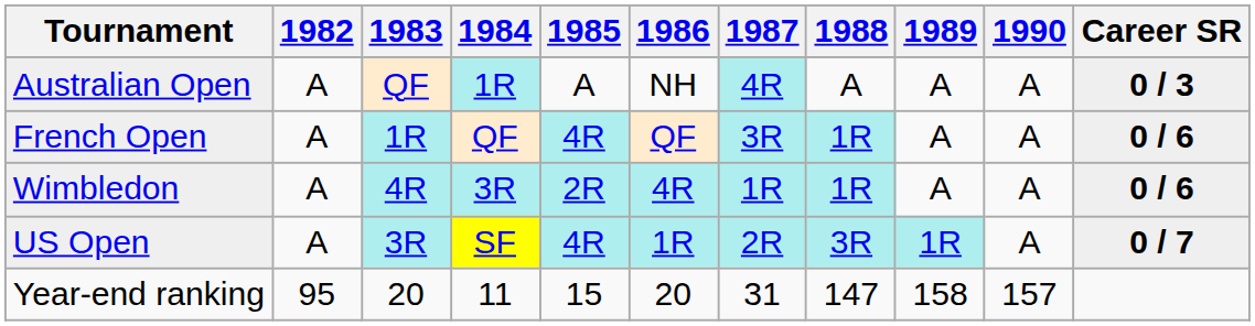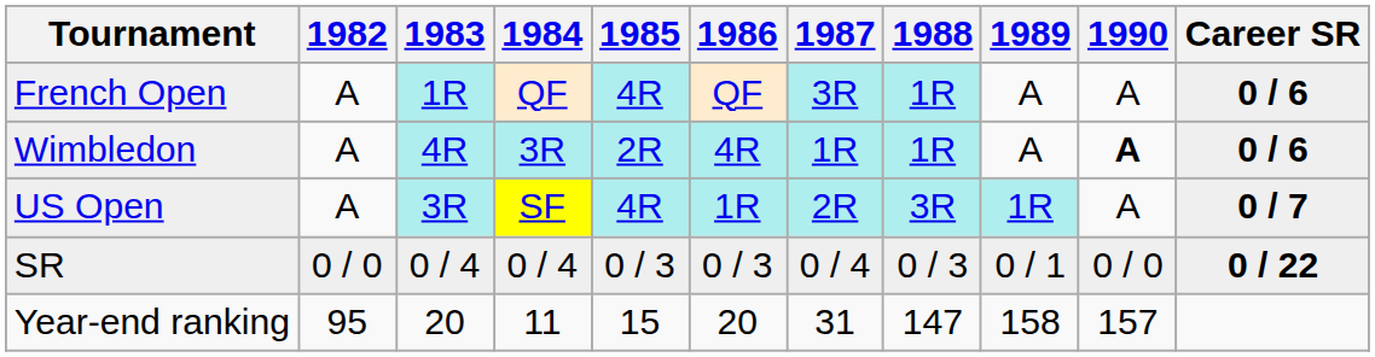 <table class="wikitable">
 <tr>
 <th>Tournament</th>
 <th><a href='#'>1982</a></th>
 <th><a href='#'>1983</a></th>
 <th><a href='#'>1984</a></th>
 <th><a href='#'>1985</a></th>
 <th><a href='#'>1986</a></th>
 <th><a href='#'>1987</a></th>
 <th><a href='#'>1988</a></th>
 <th><a href='#'>1989</a></th>
 <th><a href='#'>1990</a></th>
 <th>Career SR</th>
-</tr>
-<tr>
-<td style="background:#EFEFEF;"><a href='#'>Australian Open</a></td>
-<td align="center">A</td>
-<td align="center" style="background:#ffebcd;"><a href='#'>QF</a></td>
-<td align="center" style="background:#afeeee;"><a href='#'>1R</a></td>
-<td align="center">A</td>
-<td align="center">NH</td>
-<td align="center" style="background:#afeeee;"><a href='#'>4R</a></td>
-<td align="center">A</td>
-<td align="center">A</td>
-<td align="center">A</td>
-<td align="center" style="background:#EFEFEF;"><strong>0 / 3</strong></td>
 </tr>
 <tr>
 <td style="background:#EFEFEF;"><a href='#'>French Open</a></td>
 <td align="center">A</td>
 <td align="center" style="background:#afeeee;"><a href='#'>1R</a></td>
 <td align="center" style="background:#ffebcd;"><a href='#'>QF</a></td>
 <td align="center" style="background:#afeeee;"><a href='#'>4R</a></td>
 <td align="center" style="background:#ffebcd;"><a href='#'>QF</a></td>
 <td align="center" style="background:#afeeee;"><a href='#'>3R</a></td>
 <td align="center" style="background:#afeeee;"><a href='#'>1R</a></td>
 <td align="center">A</td>
 <td align="center">A</td>
 <td align="center" style="background:#EFEFEF;"><strong>0 / 6</strong></td>
 </tr>
 <tr>
 <td style="background:#EFEFEF;"><a href='#'>Wimbledon</a></td>
 <td align="center">A</td>
 <td align="center" style="background:#afeeee;"><a href='#'>4R</a></td>
 <td align="center" style="background:#afeeee;"><a href='#'>3R</a></td>
 <td align="center" style="background:#afeeee;"><a href='#'>2R</a></td>
 <td align="center" style="background:#afeeee;"><a href='#'>4R</a></td>
 <td align="center" style="background:#afeeee;"><a href='#'>1R</a></td>
 <td align="center" style="background:#afeeee;"><a href='#'>1R</a></td>
 <td align="center">A</td>
-<td align="center">A</td>
+<td align="center"><strong>A</strong></td>
 <td align="center" style="background:#EFEFEF;"><strong>0 / 6</strong></td>
 </tr>
 <tr>
 <td style="background:#EFEFEF;"><a href='#'>US Open</a></td>
 <td align="center">A</td>
 <td align="center" style="background:#afeeee;"><a href='#'>3R</a></td>
 <td align="center" style="background:yellow;"><a href='#'>SF</a></td>
 <td align="center" style="background:#afeeee;"><a href='#'>4R</a></td>
 <td align="center" style="background:#afeeee;"><a href='#'>1R</a></td>
 <td align="center" style="background:#afeeee;"><a href='#'>2R</a></td>
 <td align="center" style="background:#afeeee;"><a href='#'>3R</a></td>
 <td align="center" style="background:#afeeee;"><a href='#'>1R</a></td>
 <td align="center">A</td>
 <td align="center" style="background:#EFEFEF;"><strong>0 / 7</strong></td>
 </tr>
 <tr>
+<td style="background:#EFEFEF;">SR</td>
+<td align="center" style="background:#EFEFEF;">0 / 0</td>
+<td align="center" style="background:#EFEFEF;">0 / 4</td>
+<td align="center" style="background:#EFEFEF;">0 / 4</td>
+<td align="center" style="background:#EFEFEF;">0 / 3</td>
+<td align="center" style="background:#EFEFEF;">0 / 3</td>
+<td align="center" style="background:#EFEFEF;">0 / 4</td>
+<td align="center" style="background:#EFEFEF;">0 / 3</td>
+<td align="center" style="background:#EFEFEF;">0 / 1</td>
+<td align="center" style="background:#EFEFEF;">0 / 0</td>
+<td align="center" style="background:#EFEFEF;"><strong>0 / 22</strong></td>
+</tr>
+<tr>
 <td align=left>Year-end ranking</td>
 <td align="center">95</td>
 <td align="center">20</td>
 <td align="center">11</td>
 <td align="center">15</td>
 <td align="center">20</td>
 <td align="center">31</td>
 <td align="center">147</td>
 <td align="center">158</td>
 <td align="center">157</td>
 </tr>
 </table>
